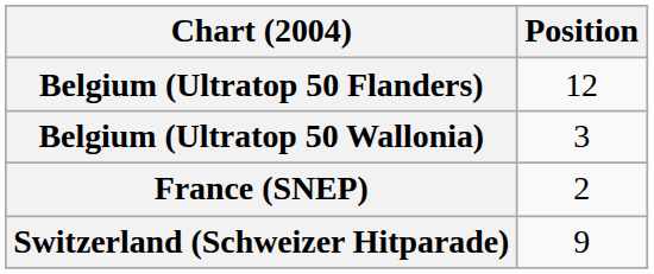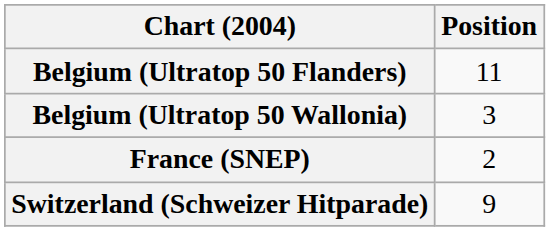 <table class="wikitable sortable plainrowheaders" style="text-align:center">
 <tr>
 <th scope="col">Chart (2004)</th>
 <th scope="col">Position</th>
 </tr>
 <tr>
 <th scope="row">Belgium (Ultratop 50 Flanders)</th>
-<td align="center">12</td>
+<td align="center">11</td>
 </tr>
 <tr>
 <th scope="row">Belgium (Ultratop 50 Wallonia)</th>
 <td align="center">3</td>
 </tr>
 <tr>
 <th scope="row">France (SNEP)</th>
 <td align="center">2</td>
 </tr>
 <tr>
 <th scope="row">Switzerland (Schweizer Hitparade)</th>
 <td align="center">9</td>
 </tr>
 </table>
